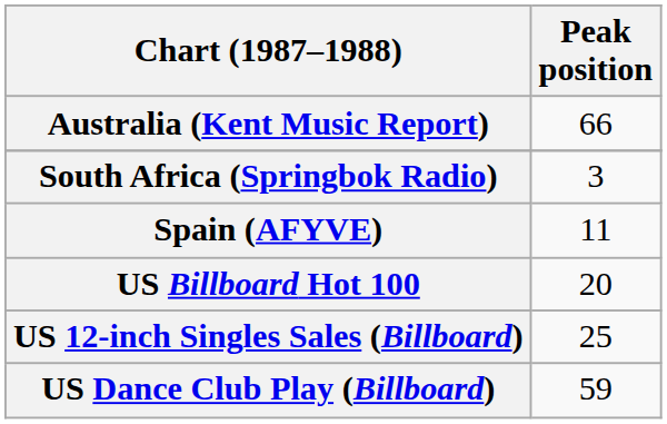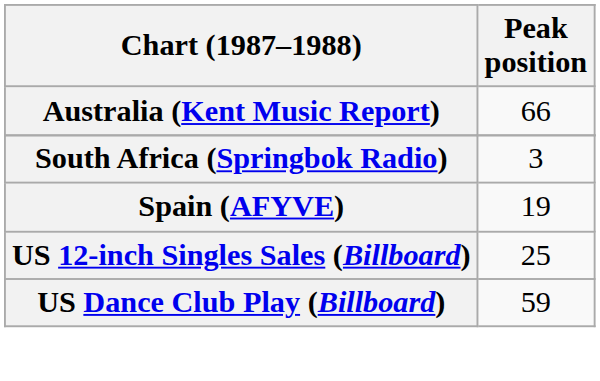 <table class="wikitable sortable plainrowheaders" style="text-align:center">
 <tr>
 <th>Chart (1987–1988)</th>
 <th>Peak<br>position</th>
 </tr>
 <tr>
 <th scope="row">Australia (<a href='#'>Kent Music Report</a>)</th>
 <td>66</td>
 </tr>
 <tr>
 </tr>
 <tr>
 </tr>
 <tr>
 </tr>
 <tr>
 <th scope="row">South Africa (<a href='#'>Springbok Radio</a>)</th>
 <td>3</td>
 </tr>
 <tr>
 <th scope="row">Spain (<a href='#'>AFYVE</a>)</th>
-<td>11</td>
-</tr>
-<tr>
-<th scope="row">US <a href='#'><em>Billboard</em> Hot 100</a></th>
-<td>20</td>
+<td>19</td>
 </tr>
 <tr>
 <th scope="row">US <a href='#'>12-inch Singles Sales</a> (<em><a href='#'>Billboard</a></em>)</th>
 <td>25</td>
 </tr>
 <tr>
 <th scope="row">US <a href='#'>Dance Club Play</a> (<em><a href='#'>Billboard</a></em>)</th>
 <td>59</td>
 </tr>
 </table>
